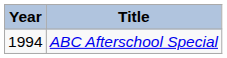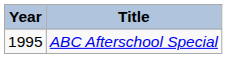 <table class="wikitable" style="font-size:95%;">
 <tr align="center">
 <th style="background:#B0C4DE;">Year</th>
 <th style="background:#B0C4DE;">Title</th>
 </tr>
 <tr>
-<td>1994</td>
+<td>1995</td>
 <td><em><a href='#'>ABC Afterschool Special</a></em></td>
 </tr>
 </table>
